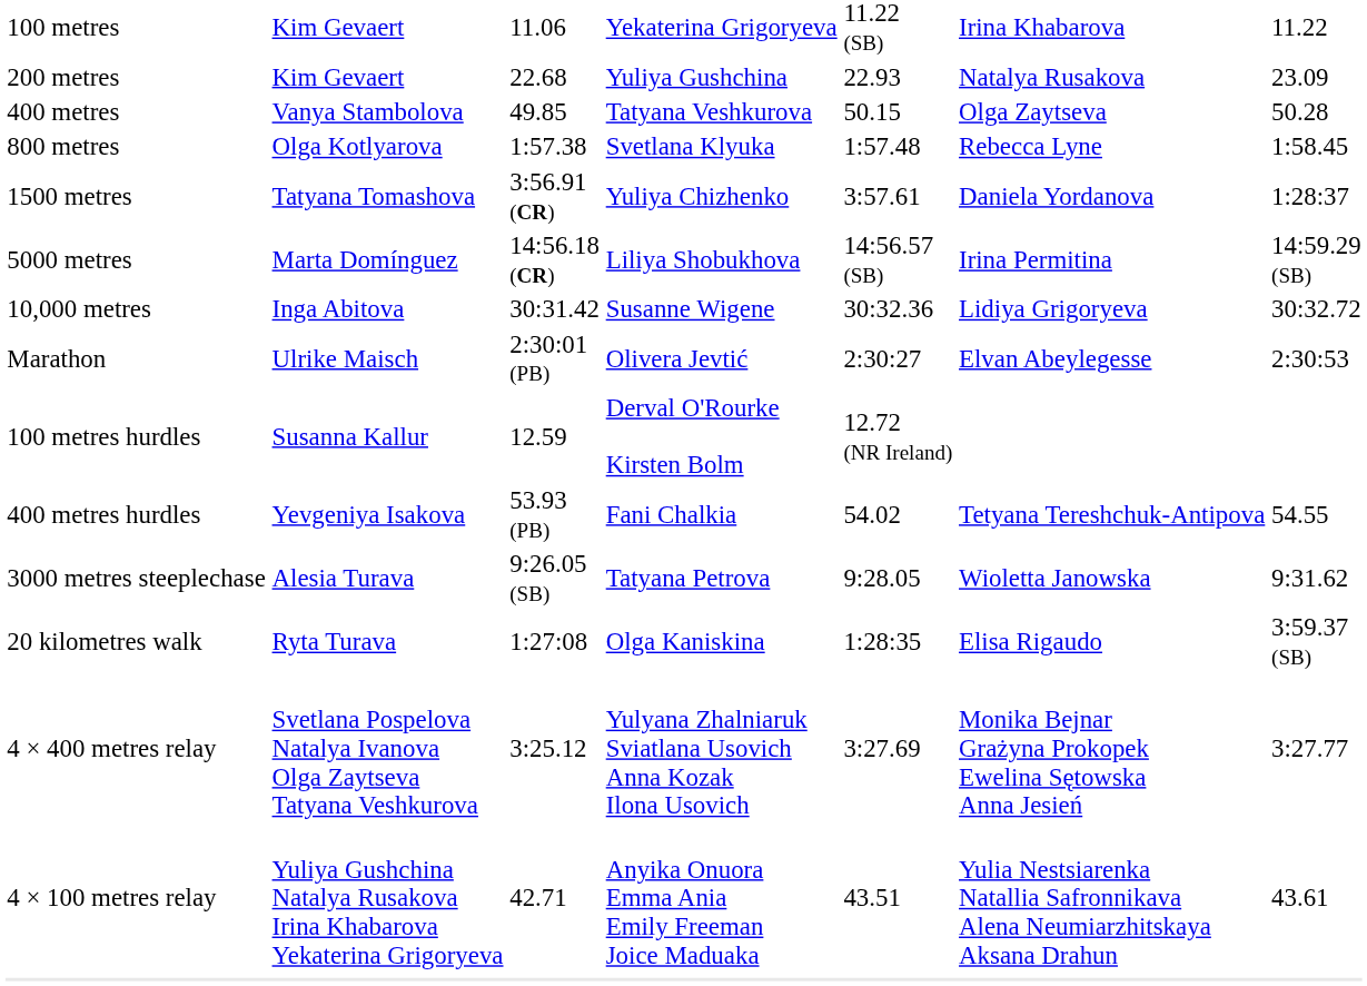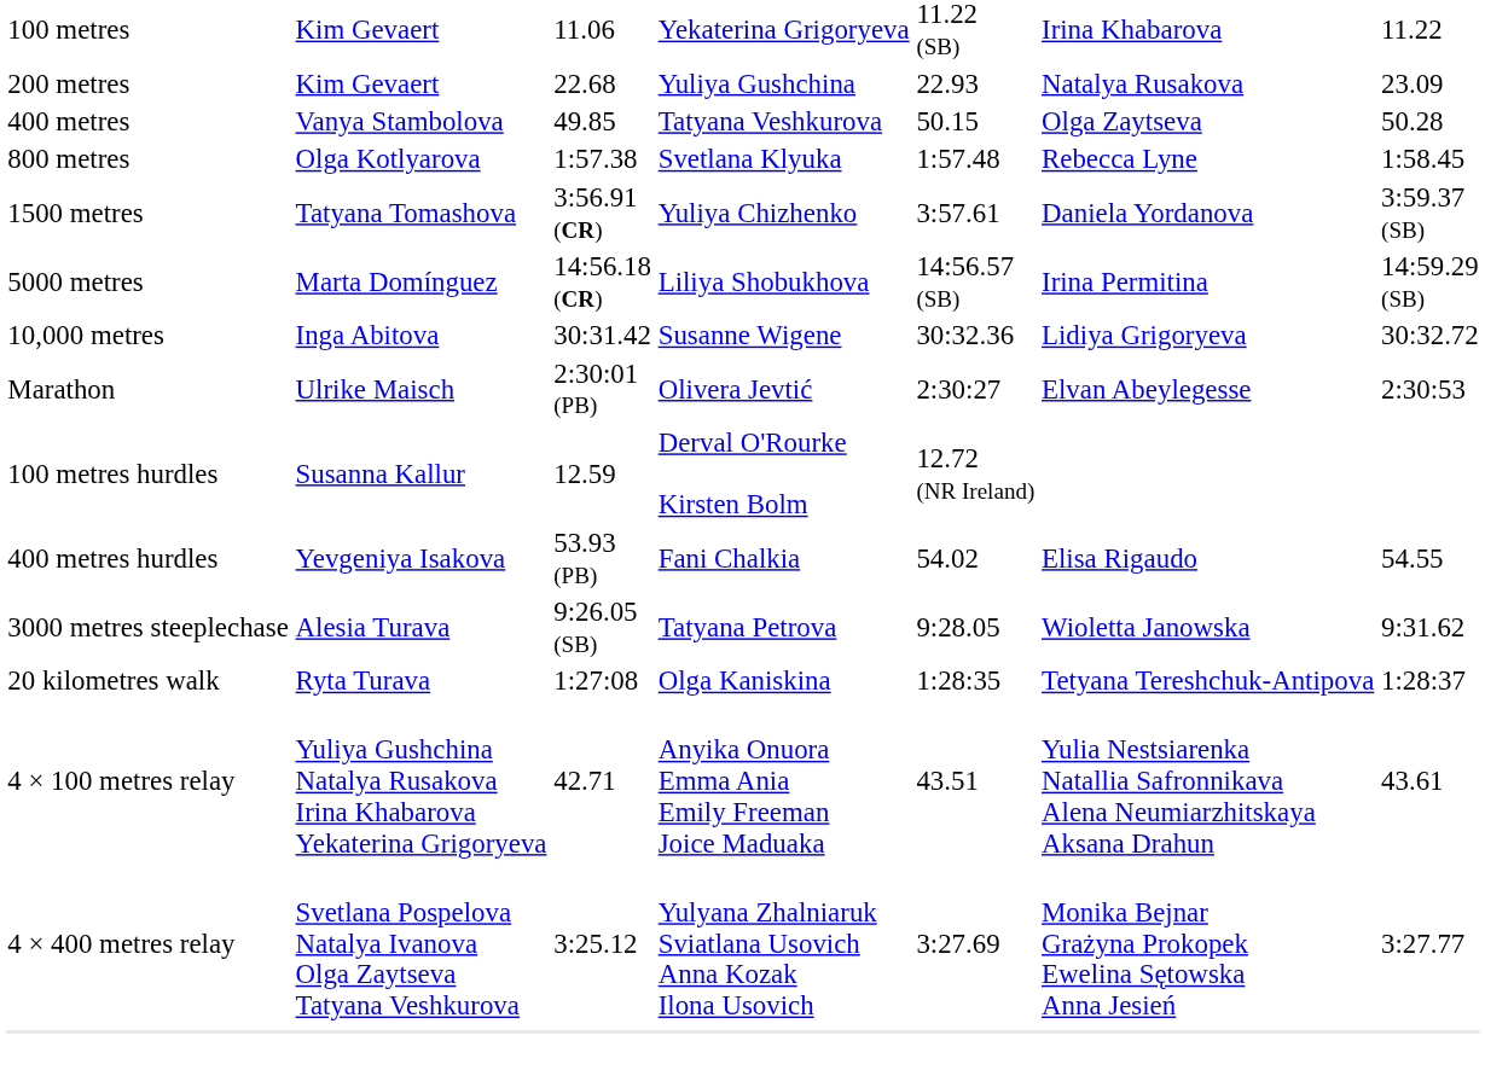 <table>
 <tr>
 <td>100 metres<br></td>
 <td><a href='#'>Kim Gevaert</a> <br> </td>
 <td>11.06</td>
 <td><a href='#'>Yekaterina Grigoryeva</a><br></td>
 <td>11.22<br><small>(SB)</small></td>
 <td><a href='#'>Irina Khabarova</a><br></td>
 <td>11.22</td>
 </tr>
 <tr>
 <td>200 metres<br></td>
 <td><a href='#'>Kim Gevaert</a> <br> </td>
 <td>22.68</td>
 <td><a href='#'>Yuliya Gushchina</a><br></td>
 <td>22.93</td>
 <td><a href='#'>Natalya Rusakova</a><br></td>
 <td>23.09</td>
 </tr>
 <tr>
 <td>400 metres<br></td>
 <td><a href='#'>Vanya Stambolova</a> <br> </td>
 <td>49.85</td>
 <td><a href='#'>Tatyana Veshkurova</a><br></td>
 <td>50.15</td>
 <td><a href='#'>Olga Zaytseva</a><br></td>
 <td>50.28</td>
 </tr>
 <tr>
 <td>800 metres<br></td>
 <td><a href='#'>Olga Kotlyarova</a> <br> </td>
 <td>1:57.38</td>
 <td><a href='#'>Svetlana Klyuka</a><br></td>
 <td>1:57.48</td>
 <td><a href='#'>Rebecca Lyne</a><br></td>
 <td>1:58.45</td>
 </tr>
 <tr>
 <td>1500 metres<br></td>
 <td><a href='#'>Tatyana Tomashova</a><br></td>
 <td>3:56.91<br><small>(<strong>CR</strong>)</small></td>
 <td><a href='#'>Yuliya Chizhenko</a><br></td>
 <td>3:57.61</td>
 <td><a href='#'>Daniela Yordanova</a> <br> </td>
-<td>1:28:37</td>
+<td>3:59.37<br><small>(SB)</small></td>
 </tr>
 <tr>
 <td>5000 metres<br></td>
 <td><a href='#'>Marta Domínguez</a> <br></td>
 <td>14:56.18<br><small>(<strong>CR</strong>)</small></td>
 <td><a href='#'>Liliya Shobukhova</a>  <br></td>
 <td>14:56.57<br><small>(SB)</small></td>
 <td><a href='#'>Irina Permitina</a> <br></td>
 <td>14:59.29<br><small>(SB)</small></td>
 </tr>
 <tr>
 <td>10,000 metres<br></td>
 <td><a href='#'>Inga Abitova</a> <br></td>
 <td>30:31.42</td>
 <td><a href='#'>Susanne Wigene</a> <br></td>
 <td>30:32.36</td>
 <td><a href='#'>Lidiya Grigoryeva</a> <br></td>
 <td>30:32.72</td>
 </tr>
 <tr>
 <td>Marathon<br></td>
 <td><a href='#'>Ulrike Maisch</a> <br></td>
 <td>2:30:01<br><small>(PB)</small></td>
 <td><a href='#'>Olivera Jevtić</a> <br></td>
 <td>2:30:27</td>
 <td><a href='#'>Elvan Abeylegesse</a> <br></td>
 <td>2:30:53</td>
 </tr>
 <tr>
 <td>100 metres hurdles<br></td>
 <td><a href='#'>Susanna Kallur</a> <br></td>
 <td>12.59</td>
 <td><a href='#'>Derval O'Rourke</a> <br> <br><a href='#'>Kirsten Bolm</a> <br></td>
 <td>12.72<br><small>(NR Ireland)</small></td>
 <td></td>
 <td></td>
 </tr>
 <tr>
 <td>400 metres hurdles<br></td>
 <td><a href='#'>Yevgeniya Isakova</a> <br></td>
 <td>53.93<br><small>(PB)</small></td>
 <td><a href='#'>Fani Chalkia</a> <br></td>
 <td>54.02</td>
-<td><a href='#'>Tetyana Tereshchuk-Antipova</a> <br></td>
+<td><a href='#'>Elisa Rigaudo</a> <br></td>
 <td>54.55</td>
 </tr>
 <tr>
 <td>3000 metres steeplechase<br></td>
 <td><a href='#'>Alesia Turava</a> <br></td>
 <td>9:26.05<br><small>(SB)</small></td>
 <td><a href='#'>Tatyana Petrova</a> <br></td>
 <td>9:28.05</td>
 <td><a href='#'>Wioletta Janowska</a> <br></td>
 <td>9:31.62</td>
 </tr>
 <tr>
 <td>20 kilometres walk<br></td>
 <td><a href='#'>Ryta Turava</a> <br></td>
 <td>1:27:08</td>
 <td><a href='#'>Olga Kaniskina</a> <br></td>
 <td>1:28:35</td>
-<td><a href='#'>Elisa Rigaudo</a> <br></td>
-<td>3:59.37<br><small>(SB)</small></td>
+<td><a href='#'>Tetyana Tereshchuk-Antipova</a> <br></td>
+<td>1:28:37</td>
+</tr>
+<tr>
+<td>4 × 100 metres relay<br></td>
+<td><br><a href='#'>Yuliya Gushchina</a><br><a href='#'>Natalya Rusakova</a><br><a href='#'>Irina Khabarova</a><br><a href='#'>Yekaterina Grigoryeva</a></td>
+<td>42.71</td>
+<td><br><a href='#'>Anyika Onuora</a><br><a href='#'>Emma Ania</a><br><a href='#'>Emily Freeman</a><br><a href='#'>Joice Maduaka</a></td>
+<td>43.51</td>
+<td><br><a href='#'>Yulia Nestsiarenka</a><br><a href='#'>Natallia Safronnikava</a><br><a href='#'>Alena Neumiarzhitskaya</a><br><a href='#'>Aksana Drahun</a></td>
+<td>43.61</td>
 </tr>
 <tr>
 <td>4 × 400 metres relay<br></td>
 <td><br><a href='#'>Svetlana Pospelova</a><br><a href='#'>Natalya Ivanova</a><br><a href='#'>Olga Zaytseva</a><br><a href='#'>Tatyana Veshkurova</a></td>
 <td>3:25.12</td>
 <td><br><a href='#'>Yulyana Zhalniaruk</a><br><a href='#'>Sviatlana Usovich</a><br><a href='#'>Anna Kozak</a><br><a href='#'>Ilona Usovich</a></td>
 <td>3:27.69</td>
 <td><br><a href='#'>Monika Bejnar</a><br><a href='#'>Grażyna Prokopek</a><br><a href='#'>Ewelina Sętowska</a><br><a href='#'>Anna Jesień</a></td>
 <td>3:27.77</td>
 </tr>
 <tr>
-<td>4 × 100 metres relay<br></td>
-<td><br><a href='#'>Yuliya Gushchina</a><br><a href='#'>Natalya Rusakova</a><br><a href='#'>Irina Khabarova</a><br><a href='#'>Yekaterina Grigoryeva</a></td>
-<td>42.71</td>
-<td><br><a href='#'>Anyika Onuora</a><br><a href='#'>Emma Ania</a><br><a href='#'>Emily Freeman</a><br><a href='#'>Joice Maduaka</a></td>
-<td>43.51</td>
-<td><br><a href='#'>Yulia Nestsiarenka</a><br><a href='#'>Natallia Safronnikava</a><br><a href='#'>Alena Neumiarzhitskaya</a><br><a href='#'>Aksana Drahun</a></td>
-<td>43.61</td>
-</tr>
-<tr>
 </tr>
 <tr bgcolor= e8e8e8>
 <td colspan=7></td>
 </tr>
 </table>
